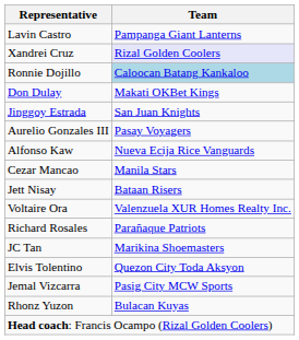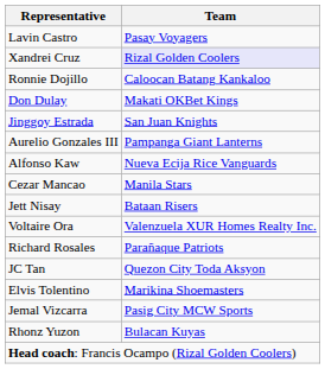 <table class="wikitable">
 <tr>
 <th>Representative</th>
 <th>Team</th>
 </tr>
 <tr>
 <td>Lavin Castro</td>
-<td><a href='#'>Pampanga Giant Lanterns</a></td>
+<td><a href='#'>Pasay Voyagers</a></td>
 </tr>
 <tr>
 <td>Xandrei Cruz</td>
 <td style="background: lavender;"><a href='#'>Rizal Golden Coolers</a></td>
 </tr>
 <tr>
 <td>Ronnie Dojillo</td>
-<td style="background: lightblue;"><a href='#'>Caloocan Batang Kankaloo</a></td>
+<td><a href='#'>Caloocan Batang Kankaloo</a></td>
 </tr>
 <tr>
 <td><a href='#'>Don Dulay</a></td>
 <td><a href='#'>Makati OKBet Kings</a></td>
 </tr>
 <tr>
 <td><a href='#'>Jinggoy Estrada</a></td>
 <td><a href='#'>San Juan Knights</a></td>
 </tr>
 <tr>
 <td>Aurelio Gonzales III</td>
-<td><a href='#'>Pasay Voyagers</a></td>
+<td><a href='#'>Pampanga Giant Lanterns</a></td>
 </tr>
 <tr>
 <td>Alfonso Kaw</td>
 <td><a href='#'>Nueva Ecija Rice Vanguards</a></td>
 </tr>
 <tr>
 <td>Cezar Mancao</td>
 <td><a href='#'>Manila Stars</a></td>
 </tr>
 <tr>
 <td>Jett Nisay</td>
 <td><a href='#'>Bataan Risers</a></td>
 </tr>
 <tr>
 <td>Voltaire Ora</td>
 <td><a href='#'>Valenzuela XUR Homes Realty Inc.</a></td>
 </tr>
 <tr>
 <td>Richard Rosales</td>
 <td><a href='#'>Parañaque Patriots</a></td>
 </tr>
 <tr>
 <td>JC Tan</td>
-<td><a href='#'>Marikina Shoemasters</a></td>
+<td><a href='#'>Quezon City Toda Aksyon</a></td>
 </tr>
 <tr>
 <td>Elvis Tolentino</td>
-<td><a href='#'>Quezon City Toda Aksyon</a></td>
+<td><a href='#'>Marikina Shoemasters</a></td>
 </tr>
 <tr>
 <td>Jemal Vizcarra</td>
 <td><a href='#'>Pasig City MCW Sports</a></td>
 </tr>
 <tr>
 <td>Rhonz Yuzon</td>
 <td><a href='#'>Bulacan Kuyas</a></td>
 </tr>
 <tr>
 <td colspan="2"><strong>Head coach</strong>: Francis Ocampo (<a href='#'>Rizal Golden Coolers</a>)</td>
 </tr>
 </table>
